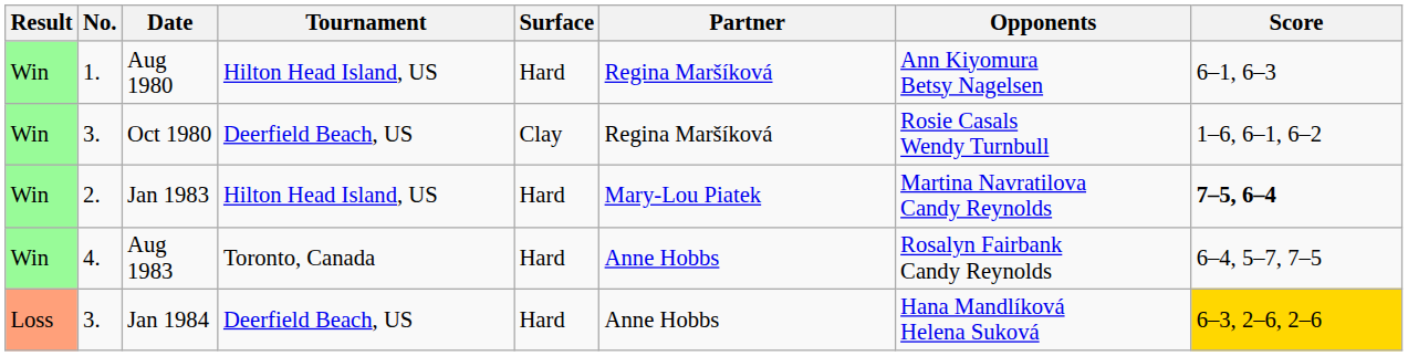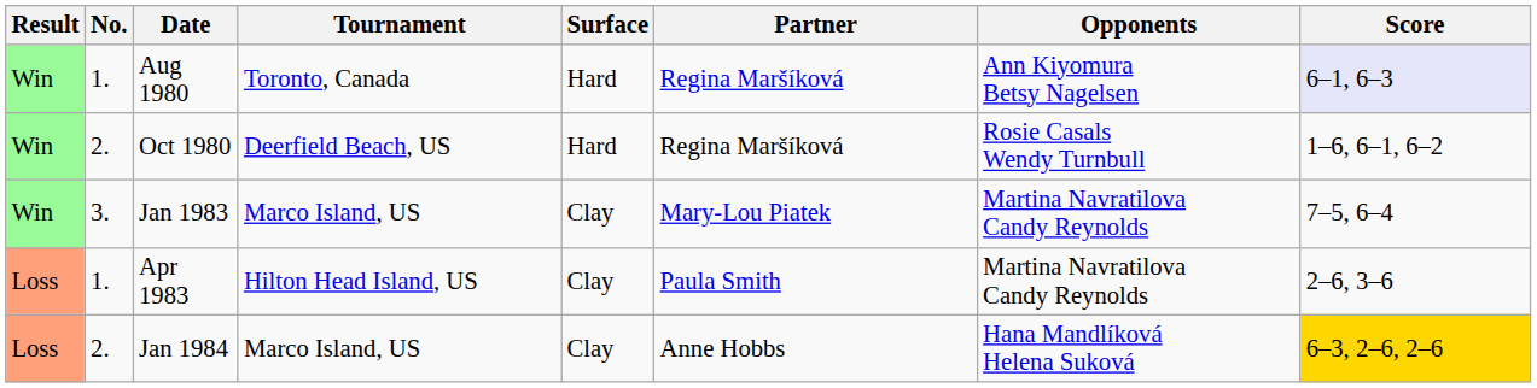 <table class="sortable wikitable">
 <tr>
 <th style="width:40px">Result</th>
 <th style="width:20px" class="unsortable">No.</th>
 <th style="width:60px">Date</th>
 <th style="width:200px">Tournament</th>
 <th style="width:50px">Surface</th>
 <th style="width:200px">Partner</th>
 <th style="width:200px">Opponents</th>
 <th style="width:140px" class="unsortable">Score</th>
 </tr>
 <tr>
 <td style="background:#98fb98;">Win</td>
 <td>1.</td>
 <td>Aug 1980</td>
-<td><a href='#'>Hilton Head Island</a>, US</td>
+<td><a href='#'>Toronto</a>, Canada</td>
 <td>Hard</td>
 <td> <a href='#'>Regina Maršíková</a></td>
 <td> <a href='#'>Ann Kiyomura</a> <br>  <a href='#'>Betsy Nagelsen</a></td>
-<td>6–1, 6–3</td>
+<td style="background: lavender;">6–1, 6–3</td>
 </tr>
 <tr>
 <td style="background:#98fb98;">Win</td>
-<td>3.</td>
+<td>2.</td>
 <td>Oct 1980</td>
 <td><a href='#'>Deerfield Beach</a>, US</td>
-<td>Clay</td>
+<td>Hard</td>
 <td> Regina Maršíková</td>
 <td> <a href='#'>Rosie Casals</a> <br>  <a href='#'>Wendy Turnbull</a></td>
 <td>1–6, 6–1, 6–2</td>
 </tr>
 <tr>
 <td style="background:#98fb98;">Win</td>
-<td>2.</td>
+<td>3.</td>
 <td>Jan 1983</td>
-<td><a href='#'>Hilton Head Island</a>, US</td>
-<td>Hard</td>
+<td><a href='#'>Marco Island</a>, US</td>
+<td>Clay</td>
 <td> <a href='#'>Mary-Lou Piatek</a></td>
 <td> <a href='#'>Martina Navratilova</a> <br>  <a href='#'>Candy Reynolds</a></td>
-<td><strong>7–5, 6–4</strong></td>
-</tr>
-<tr>
-<td style="background:#98fb98;">Win</td>
-<td>4.</td>
-<td>Aug 1983</td>
-<td>Toronto, Canada</td>
-<td>Hard</td>
-<td> <a href='#'>Anne Hobbs</a></td>
-<td> <a href='#'>Rosalyn Fairbank</a> <br>  Candy Reynolds</td>
-<td>6–4, 5–7, 7–5</td>
+<td>7–5, 6–4</td>
 </tr>
 <tr>
 <td style="background:#ffa07a;">Loss</td>
-<td>3.</td>
+<td>1.</td>
+<td>Apr 1983</td>
+<td><a href='#'>Hilton Head Island</a>, US</td>
+<td>Clay</td>
+<td> <a href='#'>Paula Smith</a></td>
+<td> Martina Navratilova <br>  Candy Reynolds</td>
+<td>2–6, 3–6</td>
+</tr>
+<tr>
+<td style="background:#ffa07a;">Loss</td>
+<td>2.</td>
 <td>Jan 1984</td>
-<td><a href='#'>Deerfield Beach</a>, US</td>
-<td>Hard</td>
+<td>Marco Island, US</td>
+<td>Clay</td>
 <td> Anne Hobbs</td>
 <td> <a href='#'>Hana Mandlíková</a> <br>  <a href='#'>Helena Suková</a></td>
 <td style="background: gold;">6–3, 2–6, 2–6</td>
 </tr>
 </table>
